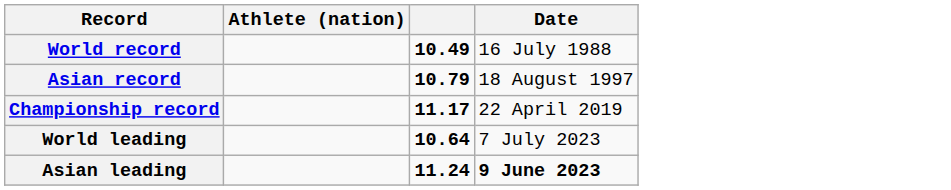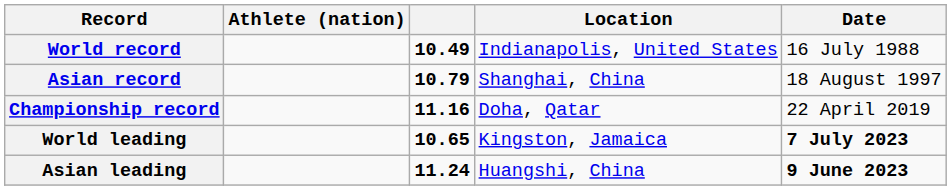 <table class="wikitable">
 <tr>
 <th scope="col">Record</th>
 <th scope="col">Athlete (nation)</th>
 <th scope="col"></th>
+<th scope="col">Location</th>
 <th scope="col">Date</th>
 </tr>
 <tr>
 <th scope="row"><a href='#'>World record</a></th>
 <td></td>
 <td align="center"><strong>10.49</strong></td>
+<td><a href='#'>Indianapolis</a>, <a href='#'>United States</a></td>
 <td>16 July 1988</td>
 </tr>
 <tr>
 <th scope="row"><a href='#'>Asian record</a></th>
 <td></td>
 <td align="center"><strong>10.79</strong></td>
+<td><a href='#'>Shanghai</a>, <a href='#'>China</a></td>
 <td>18 August 1997</td>
 </tr>
 <tr>
 <th><a href='#'>Championship record</a></th>
 <td></td>
-<td align="center"><strong>11.17</strong></td>
+<td align="center"><strong>11.16</strong></td>
+<td><a href='#'>Doha</a>, <a href='#'>Qatar</a></td>
 <td>22 April 2019</td>
 </tr>
 <tr>
 <th scope="row">World leading</th>
 <td></td>
-<td align="center"><strong>10.64</strong></td>
-<td>7 July 2023</td>
+<td align="center"><strong>10.65</strong></td>
+<td><a href='#'>Kingston</a>, <a href='#'>Jamaica</a></td>
+<td><strong>7 July 2023</strong></td>
 </tr>
 <tr>
 <th scope="row">Asian leading</th>
 <td></td>
 <td align="center"><strong>11.24</strong></td>
+<td><a href='#'>Huangshi</a>, <a href='#'>China</a></td>
 <td><strong>9 June 2023</strong></td>
 </tr>
 </table>
